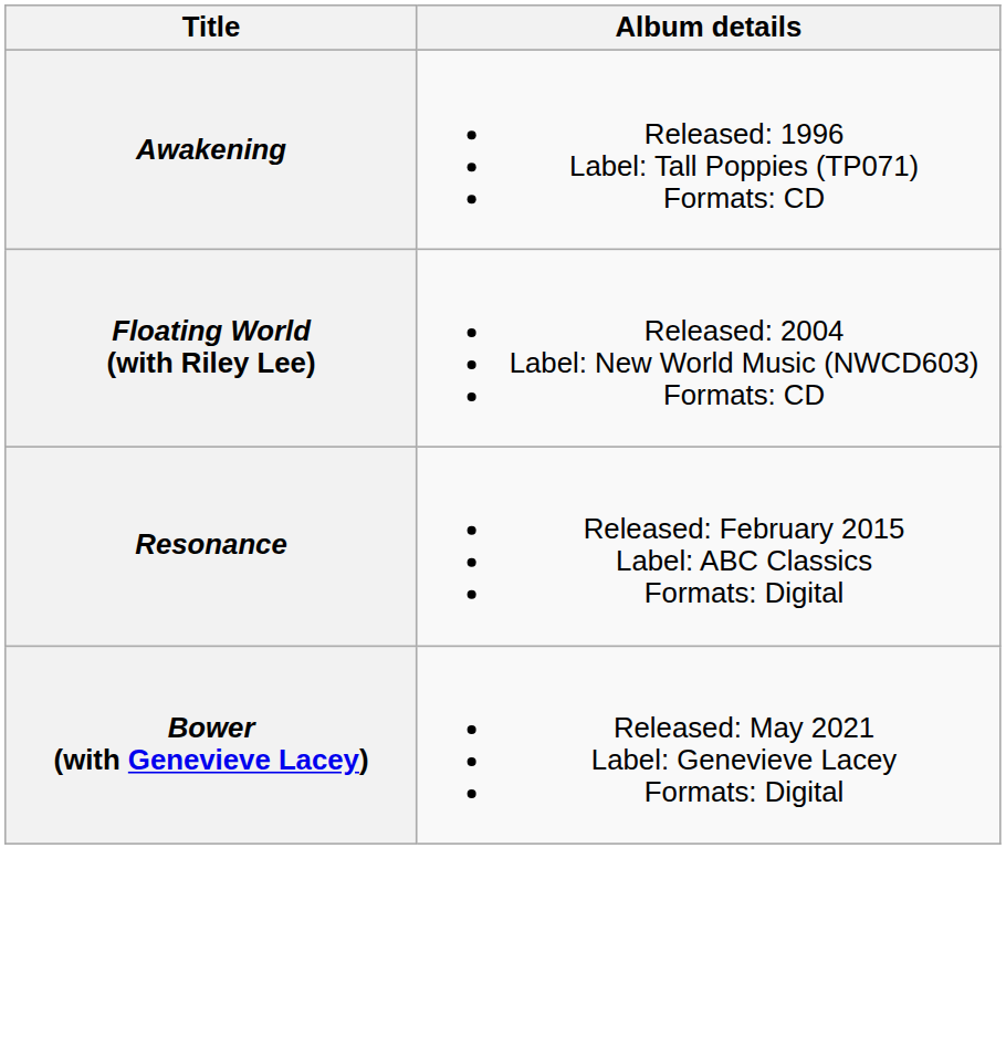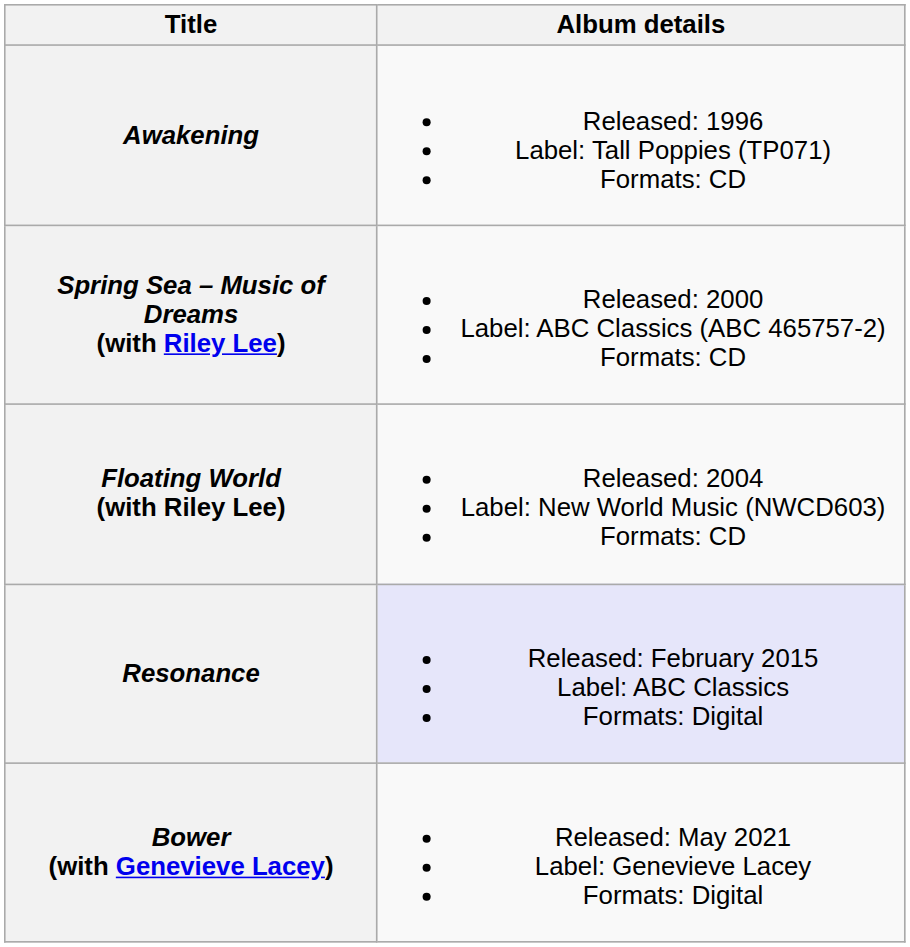 <table class="wikitable plainrowheaders" style="text-align:center;">
 <tr>
 <th scope="col" rowspan="1" style="width:14em;">Title</th>
 <th scope="col" rowspan="1" style="width:20em;">Album details</th>
 </tr>
 <tr>
 <th scope="row"><em>Awakening</em></th>
 <td><br><ul><li>Released: 1996</li><li>Label: Tall Poppies (TP071)</li><li>Formats: CD</li></ul></td>
 </tr>
 <tr>
+<th scope="row"><em>Spring Sea – Music of Dreams</em> <br> (with <a href='#'>Riley Lee</a>)</th>
+<td><br><ul><li>Released: 2000</li><li>Label: ABC Classics (ABC 465757-2)</li><li>Formats: CD</li></ul></td>
+</tr>
+<tr>
 <th scope="row"><em>Floating World</em> <br> (with Riley Lee)</th>
 <td><br><ul><li>Released: 2004</li><li>Label: New World Music (NWCD603)</li><li>Formats: CD</li></ul></td>
 </tr>
 <tr>
 <th scope="row"><em>Resonance</em></th>
-<td><br><ul><li>Released: February 2015</li><li>Label: ABC Classics</li><li>Formats: Digital</li></ul></td>
+<td style="background: lavender;"><br><ul><li>Released: February 2015</li><li>Label: ABC Classics</li><li>Formats: Digital</li></ul></td>
 </tr>
 <tr>
 <th scope="row"><em>Bower</em> <br> (with <a href='#'>Genevieve Lacey</a>)</th>
 <td><br><ul><li>Released: May 2021</li><li>Label: Genevieve Lacey</li><li>Formats: Digital</li></ul></td>
 </tr>
 </table>
